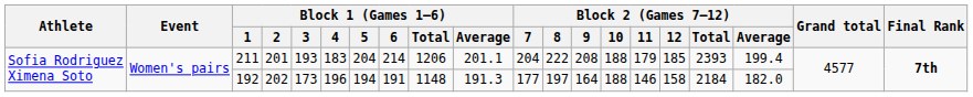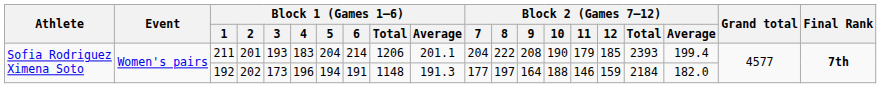 <table class="wikitable" border="1" style="font-size:90%">
 <tr>
 <th rowspan=2>Athlete</th>
 <th rowspan=2>Event</th>
 <th colspan=8>Block 1 (Games 1–6)</th>
 <th colspan=8>Block 2 (Games 7–12)</th>
 <th rowspan=2>Grand total</th>
 <th rowspan=2>Final Rank</th>
 </tr>
 <tr>
 <th>1</th>
 <th>2</th>
 <th>3</th>
 <th>4</th>
 <th>5</th>
 <th>6</th>
 <th>Total</th>
 <th>Average</th>
 <th>7</th>
 <th>8</th>
 <th>9</th>
 <th>10</th>
 <th>11</th>
 <th>12</th>
 <th>Total</th>
 <th>Average</th>
 </tr>
 <tr>
 <td rowspan=2><a href='#'>Sofia Rodriguez</a> <br> <a href='#'>Ximena Soto</a></td>
 <td rowspan=2><a href='#'>Women's pairs</a></td>
 <td align=center>211</td>
 <td align=center>201</td>
 <td align=center>193</td>
 <td align=center>183</td>
 <td align=center>204</td>
 <td align=center>214</td>
 <td align=center>1206</td>
 <td align=center>201.1</td>
 <td align=center>204</td>
 <td align=center>222</td>
 <td align=center>208</td>
-<td align=center>188</td>
+<td align=center>190</td>
 <td align=center>179</td>
 <td align=center>185</td>
 <td align=center>2393</td>
 <td align=center>199.4</td>
 <td align=center rowspan=2>4577</td>
 <td align=center rowspan=2><strong>7th</strong></td>
 </tr>
 <tr>
 <td align=center>192</td>
 <td align=center>202</td>
 <td align=center>173</td>
 <td align=center>196</td>
 <td align=center>194</td>
 <td align=center>191</td>
 <td align=center>1148</td>
 <td align=center>191.3</td>
 <td align=center>177</td>
 <td align=center>197</td>
 <td align=center>164</td>
 <td align=center>188</td>
 <td align=center>146</td>
-<td align=center>158</td>
+<td align=center>159</td>
 <td align=center>2184</td>
 <td align=center>182.0</td>
 </tr>
 </table>
